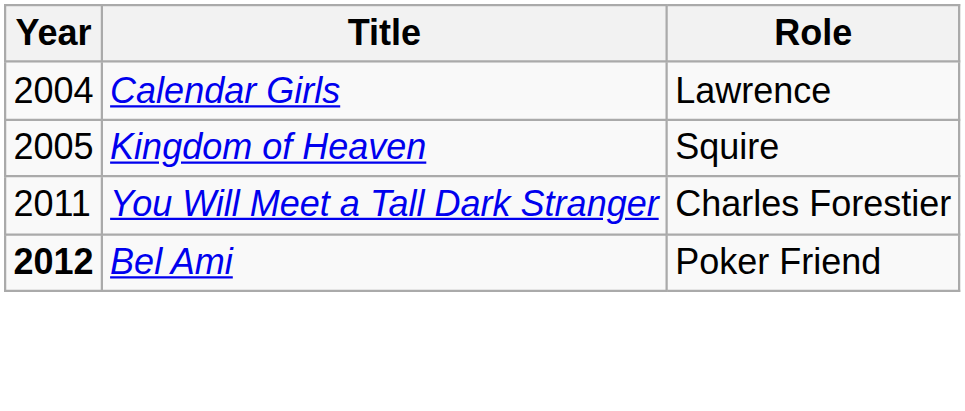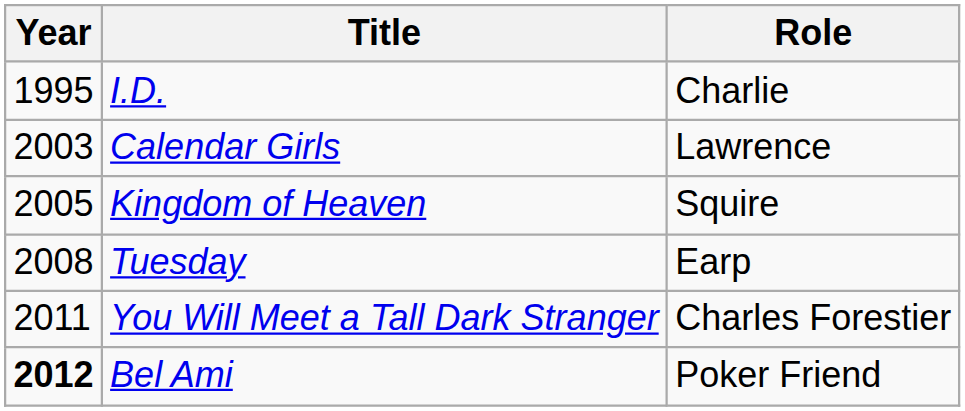 <table class="wikitable sortable">
 <tr>
 <th>Year</th>
 <th>Title</th>
 <th>Role</th>
 </tr>
 <tr>
-<td>2004</td>
+<td>1995</td>
+<td><em><a href='#'>I.D.</a></em></td>
+<td>Charlie</td>
+</tr>
+<tr>
+<td>2003</td>
 <td><em><a href='#'>Calendar Girls</a></em></td>
 <td>Lawrence</td>
 </tr>
 <tr>
 <td>2005</td>
 <td><em><a href='#'>Kingdom of Heaven</a></em></td>
 <td>Squire</td>
+</tr>
+<tr>
+<td>2008</td>
+<td><em><a href='#'>Tuesday</a></em></td>
+<td>Earp</td>
 </tr>
 <tr>
 <td>2011</td>
 <td><em><a href='#'>You Will Meet a Tall Dark Stranger</a></em></td>
 <td>Charles Forestier</td>
 </tr>
 <tr>
 <td><strong>2012</strong></td>
 <td><em><a href='#'>Bel Ami</a></em></td>
 <td>Poker Friend</td>
 </tr>
 </table>
